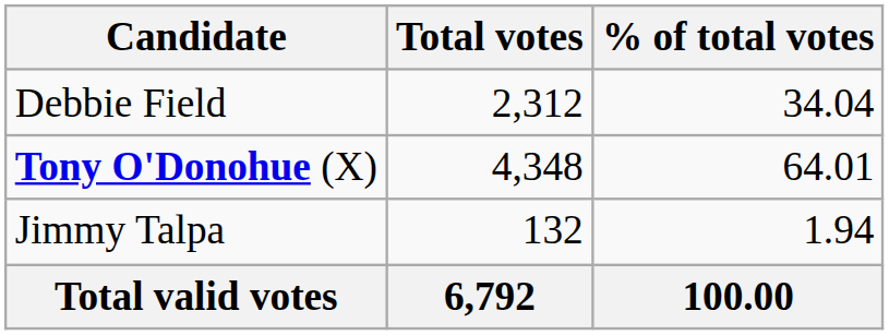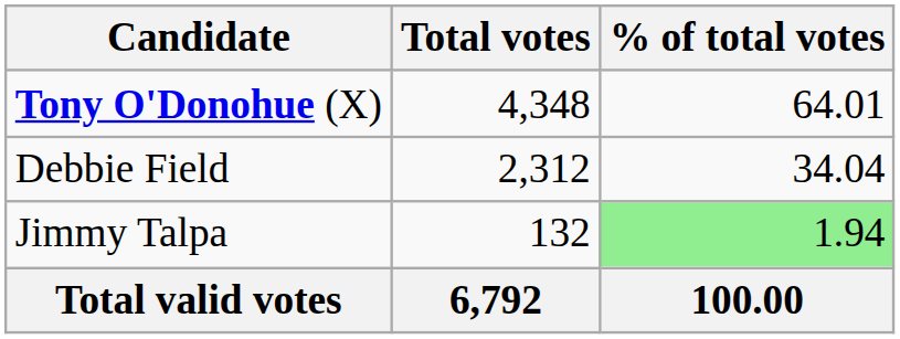 <table class="wikitable sortable">
 <tr bgcolor="#EEEEEE">
 <th align="left">Candidate</th>
 <th align="right">Total votes</th>
 <th align="right">% of total votes</th>
 </tr>
 <tr>
+<td align="left"><strong><a href='#'>Tony O'Donohue</a></strong> (X)</td>
+<td align="right">4,348</td>
+<td align="right">64.01</td>
+</tr>
+<tr>
 <td align="left">Debbie Field</td>
 <td align="right">2,312</td>
 <td align="right">34.04</td>
 </tr>
 <tr>
-<td align="left"><strong><a href='#'>Tony O'Donohue</a></strong> (X)</td>
-<td align="right">4,348</td>
-<td align="right">64.01</td>
-</tr>
-<tr>
 <td align="left">Jimmy Talpa</td>
 <td align="right">132</td>
-<td align="right">1.94</td>
+<td align="right" style="background: lightgreen;">1.94</td>
 </tr>
 <tr bgcolor="#EEEEEE">
 <th align="left">Total valid votes</th>
 <th align="right">6,792</th>
 <th align="right">100.00</th>
 </tr>
 </table>
